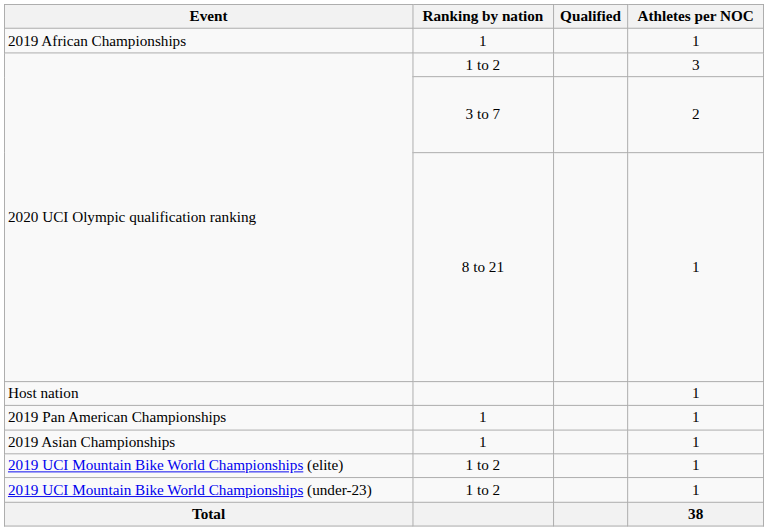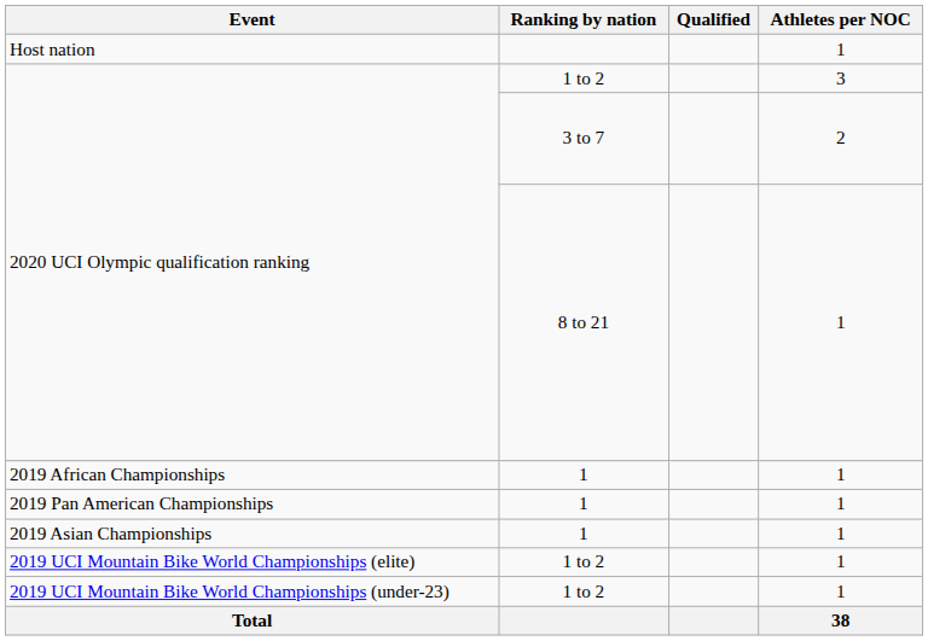 <table class="wikitable"  style="width:800px; text-align:center;">
 <tr>
 <th>Event</th>
 <th>Ranking by nation</th>
 <th>Qualified</th>
 <th>Athletes per NOC</th>
 </tr>
 <tr>
-<td align=left>2019 African Championships</td>
-<td>1</td>
+<td align=left>Host nation</td>
+<td></td>
 <td align="left"></td>
 <td>1</td>
 </tr>
 <tr>
 <td rowspan=3 align=left>2020 UCI Olympic qualification ranking</td>
 <td>1 to 2</td>
 <td align="left"><br></td>
 <td>3</td>
 </tr>
 <tr>
 <td>3 to 7</td>
 <td align="left"><br><br><br><br></td>
 <td>2</td>
 </tr>
 <tr>
 <td>8 to 21</td>
 <td align="left"><br><br><br><br><br><br><br><br><br><br><br><br><br></td>
 <td>1</td>
 </tr>
 <tr>
-<td align=left>Host nation</td>
-<td></td>
+<td align=left>2019 African Championships</td>
+<td>1</td>
 <td align="left"></td>
 <td>1</td>
 </tr>
 <tr>
 <td align=left>2019 Pan American Championships</td>
 <td>1</td>
 <td align="left"></td>
 <td>1</td>
 </tr>
 <tr>
 <td align=left>2019 Asian Championships</td>
 <td>1</td>
 <td align="left"></td>
 <td>1</td>
 </tr>
 <tr>
 <td align=left><a href='#'>2019 UCI Mountain Bike World Championships</a> (elite)</td>
 <td>1 to 2</td>
 <td align="left"> <br> </td>
 <td>1</td>
 </tr>
 <tr>
 <td align=left><a href='#'>2019 UCI Mountain Bike World Championships</a> (under-23)</td>
 <td>1 to 2</td>
 <td align="left"> <br> </td>
 <td>1</td>
 </tr>
 <tr>
 <th>Total</th>
 <th></th>
 <th></th>
 <th>38</th>
 </tr>
 </table>
